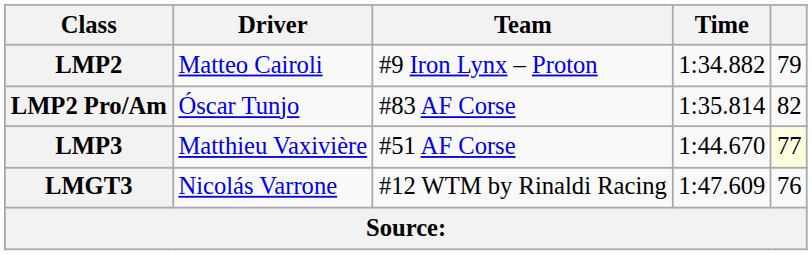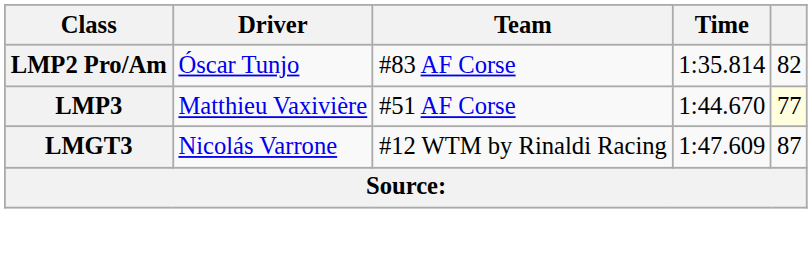 <table class="wikitable" style="font-size:85%;">
 <tr>
 <th>Class</th>
 <th>Driver</th>
 <th>Team</th>
 <th>Time</th>
 <th></th>
-</tr>
-<tr>
-<th>LMP2</th>
-<td> <a href='#'>Matteo Cairoli</a></td>
-<td> #9 <a href='#'>Iron Lynx</a> – <a href='#'>Proton</a></td>
-<td>1:34.882</td>
-<td align="center">79</td>
 </tr>
 <tr>
 <th>LMP2 Pro/Am</th>
 <td> <a href='#'>Óscar Tunjo</a></td>
 <td> #83 <a href='#'>AF Corse</a></td>
 <td>1:35.814</td>
 <td align="center">82</td>
 </tr>
 <tr>
 <th>LMP3</th>
 <td> <a href='#'>Matthieu Vaxivière</a></td>
 <td> #51 <a href='#'>AF Corse</a></td>
 <td>1:44.670</td>
 <td align="center" style="background: lightyellow;">77</td>
 </tr>
 <tr>
 <th>LMGT3</th>
 <td> <a href='#'>Nicolás Varrone</a></td>
 <td> #12 WTM by Rinaldi Racing</td>
 <td>1:47.609</td>
-<td align="center">76</td>
+<td align="center">87</td>
 </tr>
 <tr>
 <th colspan="5">Source:</th>
 </tr>
 </table>
